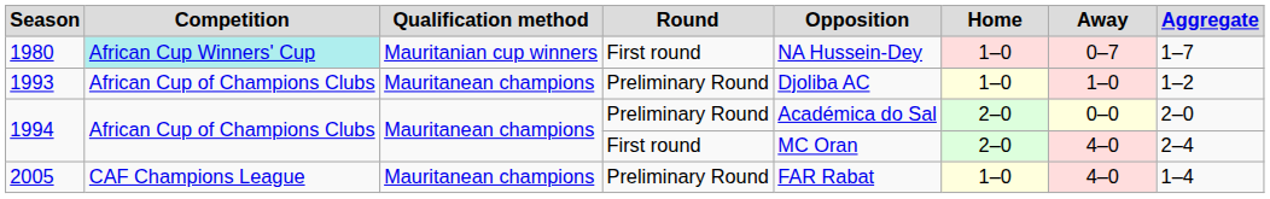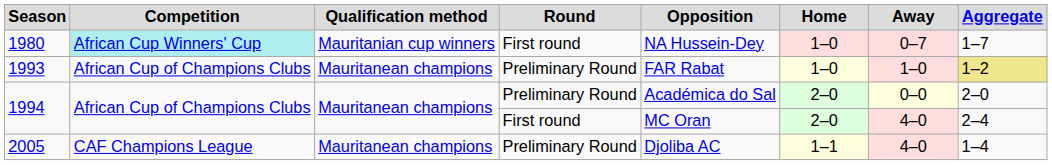 <table class="sortable plainrowheaders wikitable">
 <tr>
 <th style="background:#DCDCDC">Season</th>
 <th style="background:#DCDCDC">Competition</th>
 <th style="background:#DCDCDC">Qualification method</th>
 <th style="background:#DCDCDC">Round</th>
 <th style="background:#DCDCDC">Opposition</th>
 <th width="80" style="background:#DCDCDC">Home</th>
 <th width="80" style="background:#DCDCDC">Away</th>
 <th width="80" style="background:#DCDCDC"><a href='#'>Aggregate</a></th>
 </tr>
 <tr>
 <td><a href='#'>1980</a></td>
 <td style="background: paleturquoise;"><a href='#'>African Cup Winners' Cup</a></td>
 <td><a href='#'>Mauritanian cup winners</a></td>
 <td align=left>First round</td>
 <td align=left> <a href='#'>NA Hussein-Dey</a></td>
 <td style="background:#fdd; text-align:center">1–0</td>
 <td style="background:#fdd; text-align:center">0–7</td>
 <td>1–7</td>
 </tr>
 <tr>
 <td><a href='#'>1993</a></td>
 <td><a href='#'>African Cup of Champions Clubs</a></td>
 <td><a href='#'>Mauritanean champions</a></td>
 <td align=left>Preliminary Round</td>
-<td align=left> <a href='#'>Djoliba AC</a></td>
+<td align=left> <a href='#'>FAR Rabat</a></td>
 <td style="background:#ffd; text-align:center">1–0</td>
 <td style="background:#fdd; text-align:center">1–0</td>
-<td>1–2</td>
+<td style="background: khaki;">1–2</td>
 </tr>
 <tr>
 <td rowspan=2><a href='#'>1994</a></td>
 <td rowspan=2><a href='#'>African Cup of Champions Clubs</a></td>
 <td rowspan=2><a href='#'>Mauritanean champions</a></td>
 <td align=left>Preliminary Round</td>
 <td align=left> <a href='#'>Académica do Sal</a></td>
 <td style="background:#dfd; text-align:center">2–0</td>
 <td style="background:#ffd; text-align:center">0–0</td>
 <td>2–0</td>
 </tr>
 <tr>
 <td align=left>First round</td>
 <td align=left> <a href='#'>MC Oran</a></td>
 <td style="background:#dfd; text-align:center">2–0</td>
 <td style="background:#fdd; text-align:center">4–0</td>
 <td>2–4</td>
 </tr>
 <tr>
 <td><a href='#'>2005</a></td>
 <td><a href='#'>CAF Champions League</a></td>
 <td><a href='#'>Mauritanean champions</a></td>
 <td align=left>Preliminary Round</td>
-<td align=left> <a href='#'>FAR Rabat</a></td>
-<td style="background:#ffd; text-align:center">1–0</td>
+<td align=left> <a href='#'>Djoliba AC</a></td>
+<td style="background:#ffd; text-align:center">1–1</td>
 <td style="background:#fdd; text-align:center">4–0</td>
 <td>1–4</td>
 </tr>
 </table>
